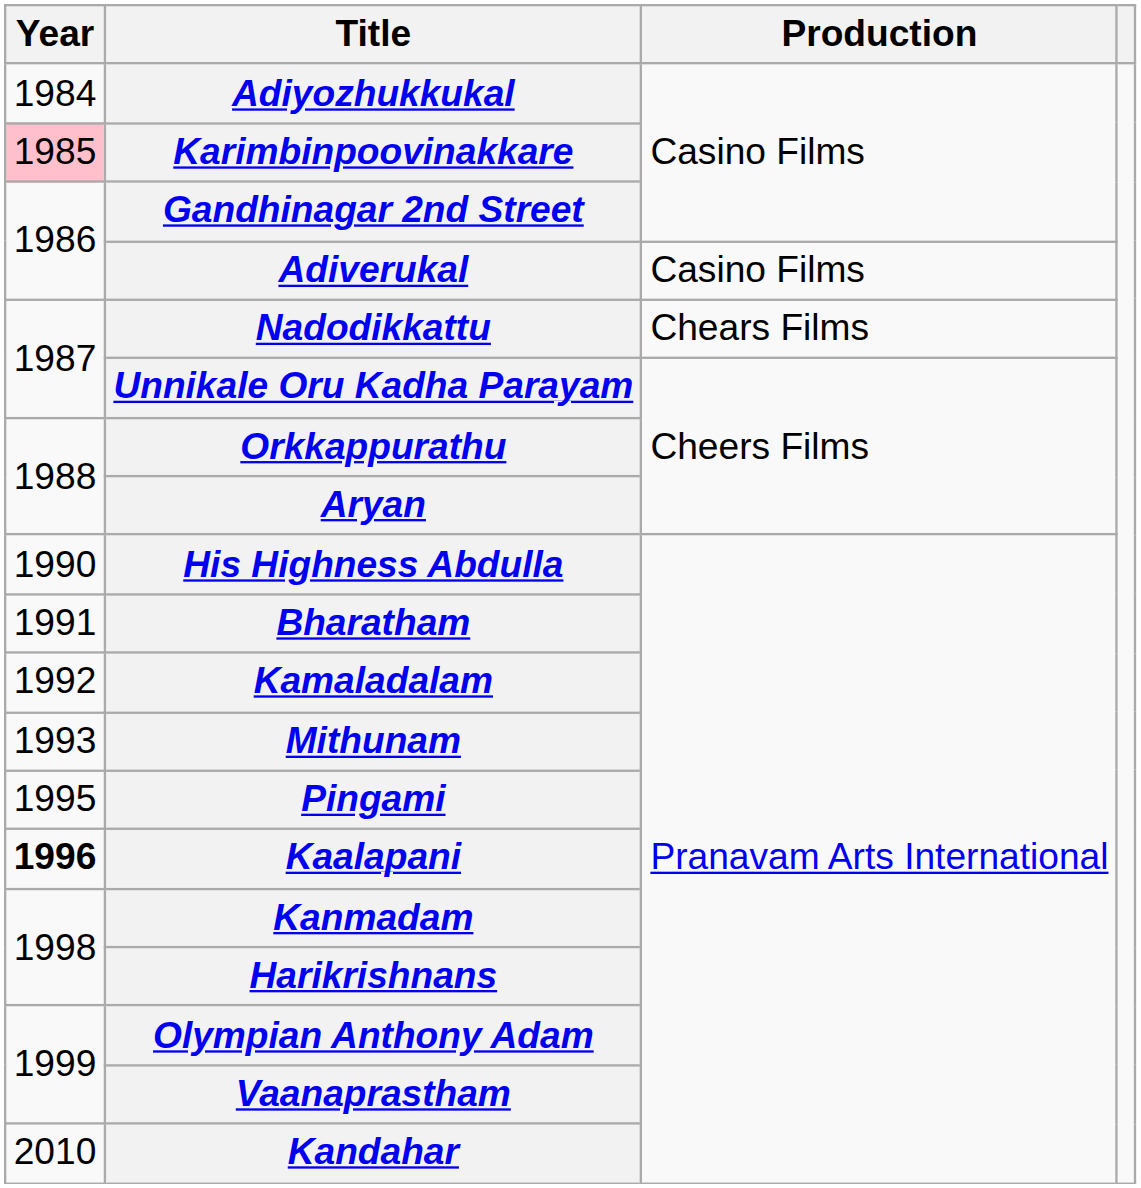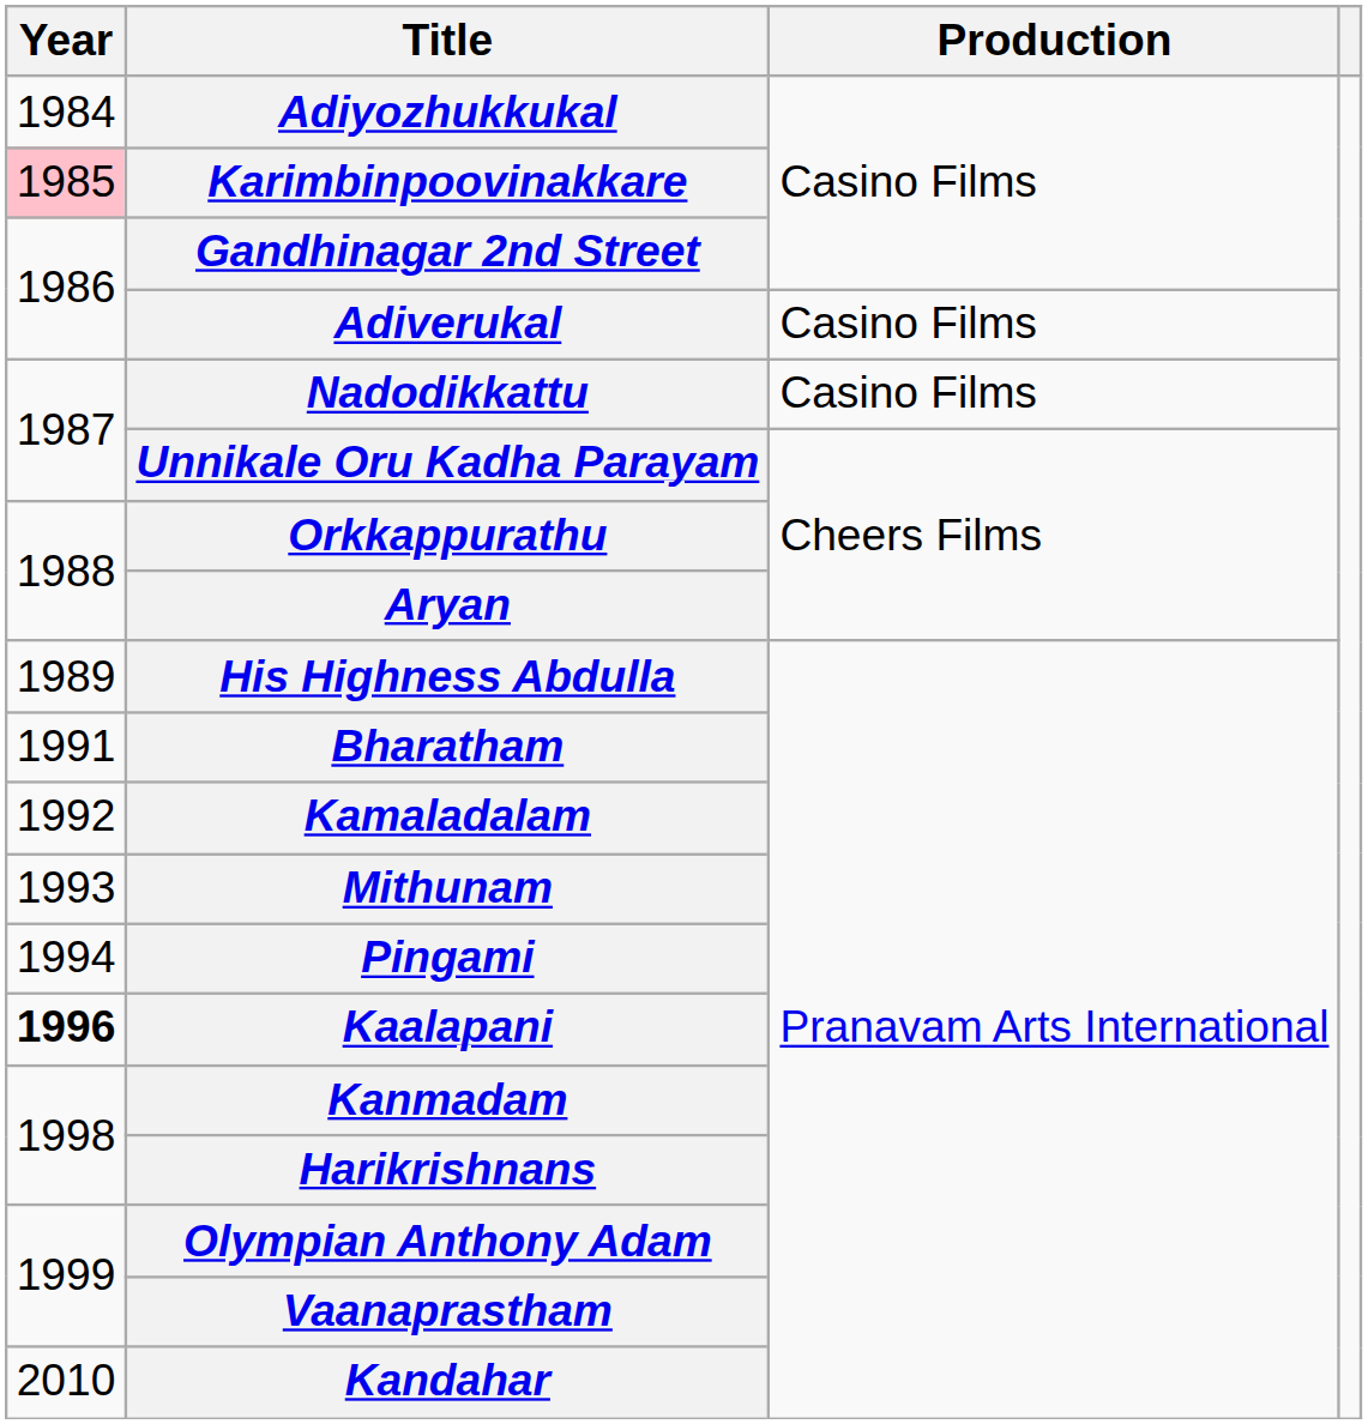 <table class="wikitable plainrowheaders sortable" style="margin-right: 0;">
 <tr>
 <th scope="col">Year</th>
 <th scope="col">Title</th>
 <th scope="col">Production</th>
 <th scope="col"></th>
 </tr>
 <tr>
 <td>1984</td>
 <th scope="row"><em><a href='#'>Adiyozhukkukal</a></em></th>
 <td rowspan="3">Casino Films</td>
 <td rowspan="19"></td>
 </tr>
 <tr>
 <td style="background: pink;">1985</td>
 <th scope="row"><em><a href='#'>Karimbinpoovinakkare</a></em></th>
 </tr>
 <tr>
 <td rowspan="2">1986</td>
 <th scope="row"><em><a href='#'>Gandhinagar 2nd Street</a></em></th>
 </tr>
 <tr>
 <th scope="row"><em><a href='#'>Adiverukal</a></em></th>
 <td>Casino Films</td>
 </tr>
 <tr>
 <td rowspan="2">1987</td>
 <th scope="row"><em><a href='#'>Nadodikkattu</a></em></th>
-<td>Chears Films</td>
+<td>Casino Films</td>
 </tr>
 <tr>
 <th scope="row"><em><a href='#'>Unnikale Oru Kadha Parayam</a></em></th>
 <td rowspan="3">Cheers Films</td>
 </tr>
 <tr>
 <td rowspan="2">1988</td>
 <th scope="row"><em><a href='#'>Orkkappurathu</a></em></th>
 </tr>
 <tr>
 <th scope="row"><em><a href='#'>Aryan</a></em></th>
 </tr>
 <tr>
-<td>1990</td>
+<td>1989</td>
 <th scope="row"><em><a href='#'>His Highness Abdulla</a></em></th>
 <td rowspan="11"><a href='#'>Pranavam Arts International</a></td>
 </tr>
 <tr>
 <td>1991</td>
 <th scope="row"><em><a href='#'>Bharatham</a></em></th>
 </tr>
 <tr>
 <td>1992</td>
 <th scope="row"><em><a href='#'>Kamaladalam</a></em></th>
 </tr>
 <tr>
 <td>1993</td>
 <th scope="row"><em><a href='#'>Mithunam</a></em></th>
 </tr>
 <tr>
-<td>1995</td>
+<td>1994</td>
 <th scope="row"><em><a href='#'>Pingami</a></em></th>
 </tr>
 <tr>
 <td><strong>1996</strong></td>
 <th scope="row"><em><a href='#'>Kaalapani</a></em></th>
 </tr>
 <tr>
 <td rowspan="2">1998</td>
 <th scope="row"><em><a href='#'>Kanmadam</a></em></th>
 </tr>
 <tr>
 <th scope="row"><em><a href='#'>Harikrishnans</a></em></th>
 </tr>
 <tr>
 <td rowspan="2">1999</td>
 <th scope="row"><em><a href='#'>Olympian Anthony Adam</a></em></th>
 </tr>
 <tr>
 <th scope="row"><em><a href='#'>Vaanaprastham</a></em></th>
 </tr>
 <tr>
 <td>2010</td>
 <th scope="row"><em><a href='#'>Kandahar</a></em></th>
 </tr>
 </table>
